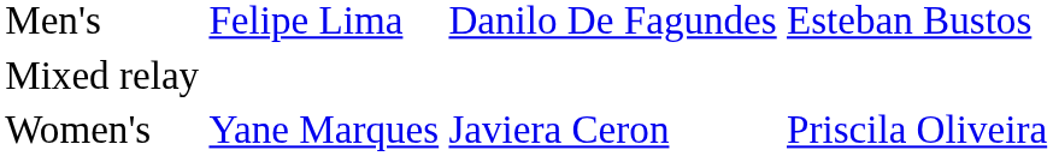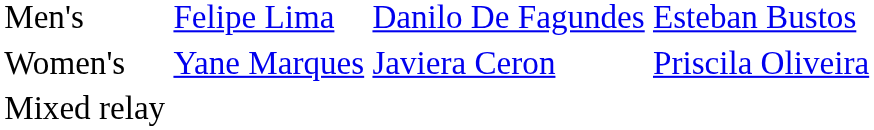 <table>
 <tr>
 <td>Men's</td>
 <td><a href='#'>Felipe Lima</a><br></td>
 <td><a href='#'>Danilo De Fagundes</a><br></td>
 <td><a href='#'>Esteban Bustos</a><br></td>
 </tr>
 <tr>
+<td>Women's</td>
+<td><a href='#'>Yane Marques</a><br></td>
+<td><a href='#'>Javiera Ceron</a><br></td>
+<td><a href='#'>Priscila Oliveira</a><br></td>
+</tr>
+<tr>
 <td>Mixed relay</td>
 <td></td>
 <td></td>
 <td></td>
 </tr>
-<tr>
-<td>Women's</td>
-<td><a href='#'>Yane Marques</a><br></td>
-<td><a href='#'>Javiera Ceron</a><br></td>
-<td><a href='#'>Priscila Oliveira</a><br></td>
-</tr>
 </table>
